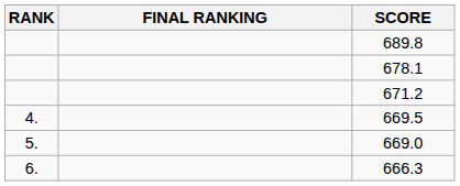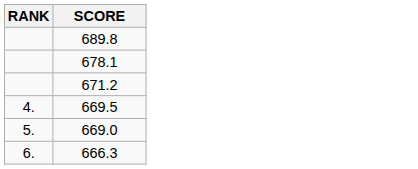 <table class="wikitable" style="font-size:95%;">
 <tr>
 <th>RANK</th>
-<th align="left" style="width: 18em">FINAL RANKING</th>
 <th align="center" style="width: 6em">SCORE</th>
 </tr>
 <tr>
 <td align="center"></td>
-<td></td>
 <td align="center">689.8</td>
 </tr>
 <tr>
 <td align="center"></td>
-<td></td>
 <td align="center">678.1</td>
 </tr>
 <tr>
 <td align="center"></td>
-<td></td>
 <td align="center">671.2</td>
 </tr>
 <tr>
 <td align="center">4.</td>
-<td></td>
 <td align="center">669.5</td>
 </tr>
 <tr>
 <td align="center">5.</td>
-<td></td>
 <td align="center">669.0</td>
 </tr>
 <tr>
 <td align="center">6.</td>
-<td></td>
 <td align="center">666.3</td>
 </tr>
 </table>
